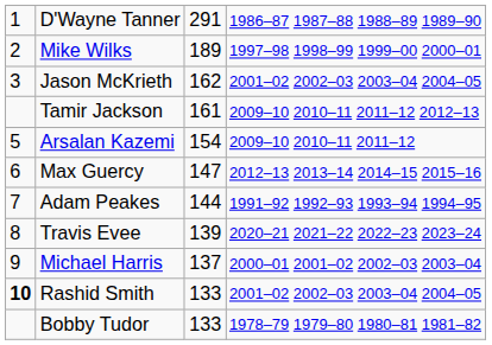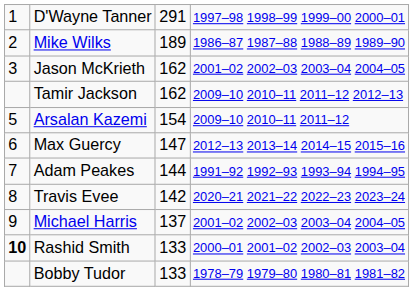 <table class="wikitable">
 <tr>
 </tr>
 <tr>
 <td>1</td>
 <td>D'Wayne Tanner</td>
 <td>291</td>
-<td style="font-size:80%;"><a href='#'>1986–87</a> <a href='#'>1987–88</a> <a href='#'>1988–89</a> <a href='#'>1989–90</a></td>
+<td style="font-size:80%;"><a href='#'>1997–98</a> <a href='#'>1998–99</a> <a href='#'>1999–00</a> <a href='#'>2000–01</a></td>
 </tr>
 <tr>
 <td>2</td>
 <td><a href='#'>Mike Wilks</a></td>
 <td>189</td>
-<td style="font-size:80%;"><a href='#'>1997–98</a> <a href='#'>1998–99</a> <a href='#'>1999–00</a> <a href='#'>2000–01</a></td>
+<td style="font-size:80%;"><a href='#'>1986–87</a> <a href='#'>1987–88</a> <a href='#'>1988–89</a> <a href='#'>1989–90</a></td>
 </tr>
 <tr>
 <td>3</td>
 <td>Jason McKrieth</td>
 <td>162</td>
 <td style="font-size:80%;"><a href='#'>2001–02</a> <a href='#'>2002–03</a> <a href='#'>2003–04</a> <a href='#'>2004–05</a></td>
 </tr>
 <tr>
 <td></td>
 <td>Tamir Jackson</td>
-<td>161</td>
+<td>162</td>
 <td style="font-size:80%;"><a href='#'>2009–10</a> <a href='#'>2010–11</a> <a href='#'>2011–12</a> <a href='#'>2012–13</a></td>
 </tr>
 <tr>
 <td>5</td>
 <td><a href='#'>Arsalan Kazemi</a></td>
 <td>154</td>
 <td style="font-size:80%;"><a href='#'>2009–10</a> <a href='#'>2010–11</a> <a href='#'>2011–12</a></td>
 </tr>
 <tr>
 <td>6</td>
 <td>Max Guercy</td>
 <td>147</td>
 <td style="font-size:80%;"><a href='#'>2012–13</a> <a href='#'>2013–14</a> <a href='#'>2014–15</a> <a href='#'>2015–16</a></td>
 </tr>
 <tr>
 <td>7</td>
 <td>Adam Peakes</td>
 <td>144</td>
 <td style="font-size:80%;"><a href='#'>1991–92</a> <a href='#'>1992–93</a> <a href='#'>1993–94</a> <a href='#'>1994–95</a></td>
 </tr>
 <tr>
 <td>8</td>
 <td>Travis Evee</td>
-<td>139</td>
+<td>142</td>
 <td style="font-size:80%;"><a href='#'>2020–21</a> <a href='#'>2021–22</a> <a href='#'>2022–23</a> <a href='#'>2023–24</a></td>
 </tr>
 <tr>
 <td>9</td>
 <td><a href='#'>Michael Harris</a></td>
 <td>137</td>
-<td style="font-size:80%;"><a href='#'>2000–01</a> <a href='#'>2001–02</a> <a href='#'>2002–03</a> <a href='#'>2003–04</a></td>
+<td style="font-size:80%;"><a href='#'>2001–02</a> <a href='#'>2002–03</a> <a href='#'>2003–04</a> <a href='#'>2004–05</a></td>
 </tr>
 <tr>
 <td><strong>10</strong></td>
 <td>Rashid Smith</td>
 <td>133</td>
-<td style="font-size:80%;"><a href='#'>2001–02</a> <a href='#'>2002–03</a> <a href='#'>2003–04</a> <a href='#'>2004–05</a></td>
+<td style="font-size:80%;"><a href='#'>2000–01</a> <a href='#'>2001–02</a> <a href='#'>2002–03</a> <a href='#'>2003–04</a></td>
 </tr>
 <tr>
 <td></td>
 <td>Bobby Tudor</td>
 <td>133</td>
 <td style="font-size:80%;"><a href='#'>1978–79</a> <a href='#'>1979–80</a> <a href='#'>1980–81</a> <a href='#'>1981–82</a></td>
 </tr>
 </table>
